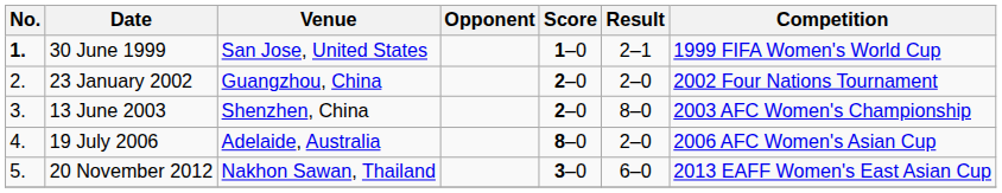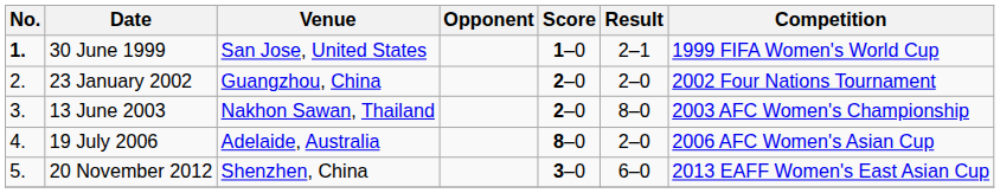 <table class="wikitable">
 <tr>
 <th>No.</th>
 <th>Date</th>
 <th>Venue</th>
 <th>Opponent</th>
 <th>Score</th>
 <th>Result</th>
 <th>Competition</th>
 </tr>
 <tr>
 <td><strong>1.</strong></td>
 <td>30 June 1999</td>
 <td><a href='#'>San Jose</a>, <a href='#'>United States</a></td>
 <td></td>
 <td align=center><strong>1</strong>–0</td>
 <td align=center>2–1</td>
 <td><a href='#'>1999 FIFA Women's World Cup</a></td>
 </tr>
 <tr>
 <td>2.</td>
 <td>23 January 2002</td>
 <td><a href='#'>Guangzhou</a>, <a href='#'>China</a></td>
 <td></td>
 <td align=center><strong>2</strong>–0</td>
 <td align=center>2–0</td>
 <td><a href='#'>2002 Four Nations Tournament</a></td>
 </tr>
 <tr>
 <td>3.</td>
 <td>13 June 2003</td>
-<td><a href='#'>Shenzhen</a>, China</td>
+<td><a href='#'>Nakhon Sawan</a>, <a href='#'>Thailand</a></td>
 <td></td>
 <td align=center><strong>2</strong>–0</td>
 <td align=center>8–0</td>
 <td><a href='#'>2003 AFC Women's Championship</a></td>
 </tr>
 <tr>
 <td>4.</td>
 <td>19 July 2006</td>
 <td><a href='#'>Adelaide</a>, <a href='#'>Australia</a></td>
 <td></td>
 <td align=center><strong>8</strong>–0</td>
 <td align=center>2–0</td>
 <td><a href='#'>2006 AFC Women's Asian Cup</a></td>
 </tr>
 <tr>
 <td>5.</td>
 <td>20 November 2012</td>
-<td><a href='#'>Nakhon Sawan</a>, <a href='#'>Thailand</a></td>
+<td><a href='#'>Shenzhen</a>, China</td>
 <td></td>
 <td align=center><strong>3</strong>–0</td>
 <td align=center>6–0</td>
 <td><a href='#'>2013 EAFF Women's East Asian Cup</a></td>
 </tr>
 <tr>
 </tr>
 </table>
